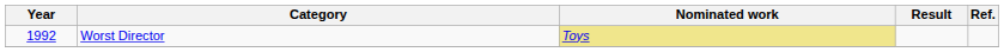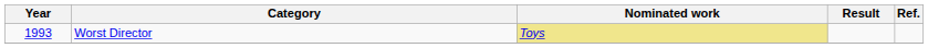 <table class=wikitable>
 <tr>
 <th scope="col" style="width:5em;">Year</th>
 <th scope="col" style="width:36em;">Category</th>
 <th scope="col" style="width:25em;">Nominated work</th>
 <th scope="col" style="width:5em;">Result</th>
 <th>Ref.</th>
 </tr>
 <tr>
-<td style="text-align:center;"><a href='#'>1992</a></td>
+<td style="text-align:center;"><a href='#'>1993</a></td>
 <td><a href='#'>Worst Director</a></td>
 <td style="background: khaki;"><em><a href='#'>Toys</a></em></td>
 <td></td>
 <td style="text-align:center;"></td>
 </tr>
 <tr>
 </tr>
 </table>
